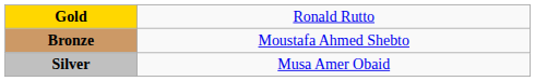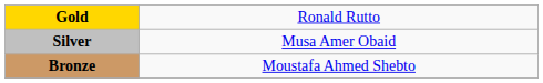 <table class="wikitable" style="text-align:center; " width="35%">
 <tr>
 <td bgcolor="gold"><strong>Gold</strong></td>
 <td><a href='#'>Ronald Rutto</a><br>  <small><em></em></small></td>
 </tr>
 <tr>
+<td bgcolor="silver"><strong>Silver</strong></td>
+<td><a href='#'>Musa Amer Obaid</a><br>  <small><em></em></small></td>
+</tr>
+<tr>
 <td bgcolor="CC9966"><strong>Bronze</strong></td>
 <td><a href='#'>Moustafa Ahmed Shebto</a><br>  <small><em></em></small></td>
 </tr>
-<tr>
-<td bgcolor="silver"><strong>Silver</strong></td>
-<td><a href='#'>Musa Amer Obaid</a><br>  <small><em></em></small></td>
-</tr>
 </table>
